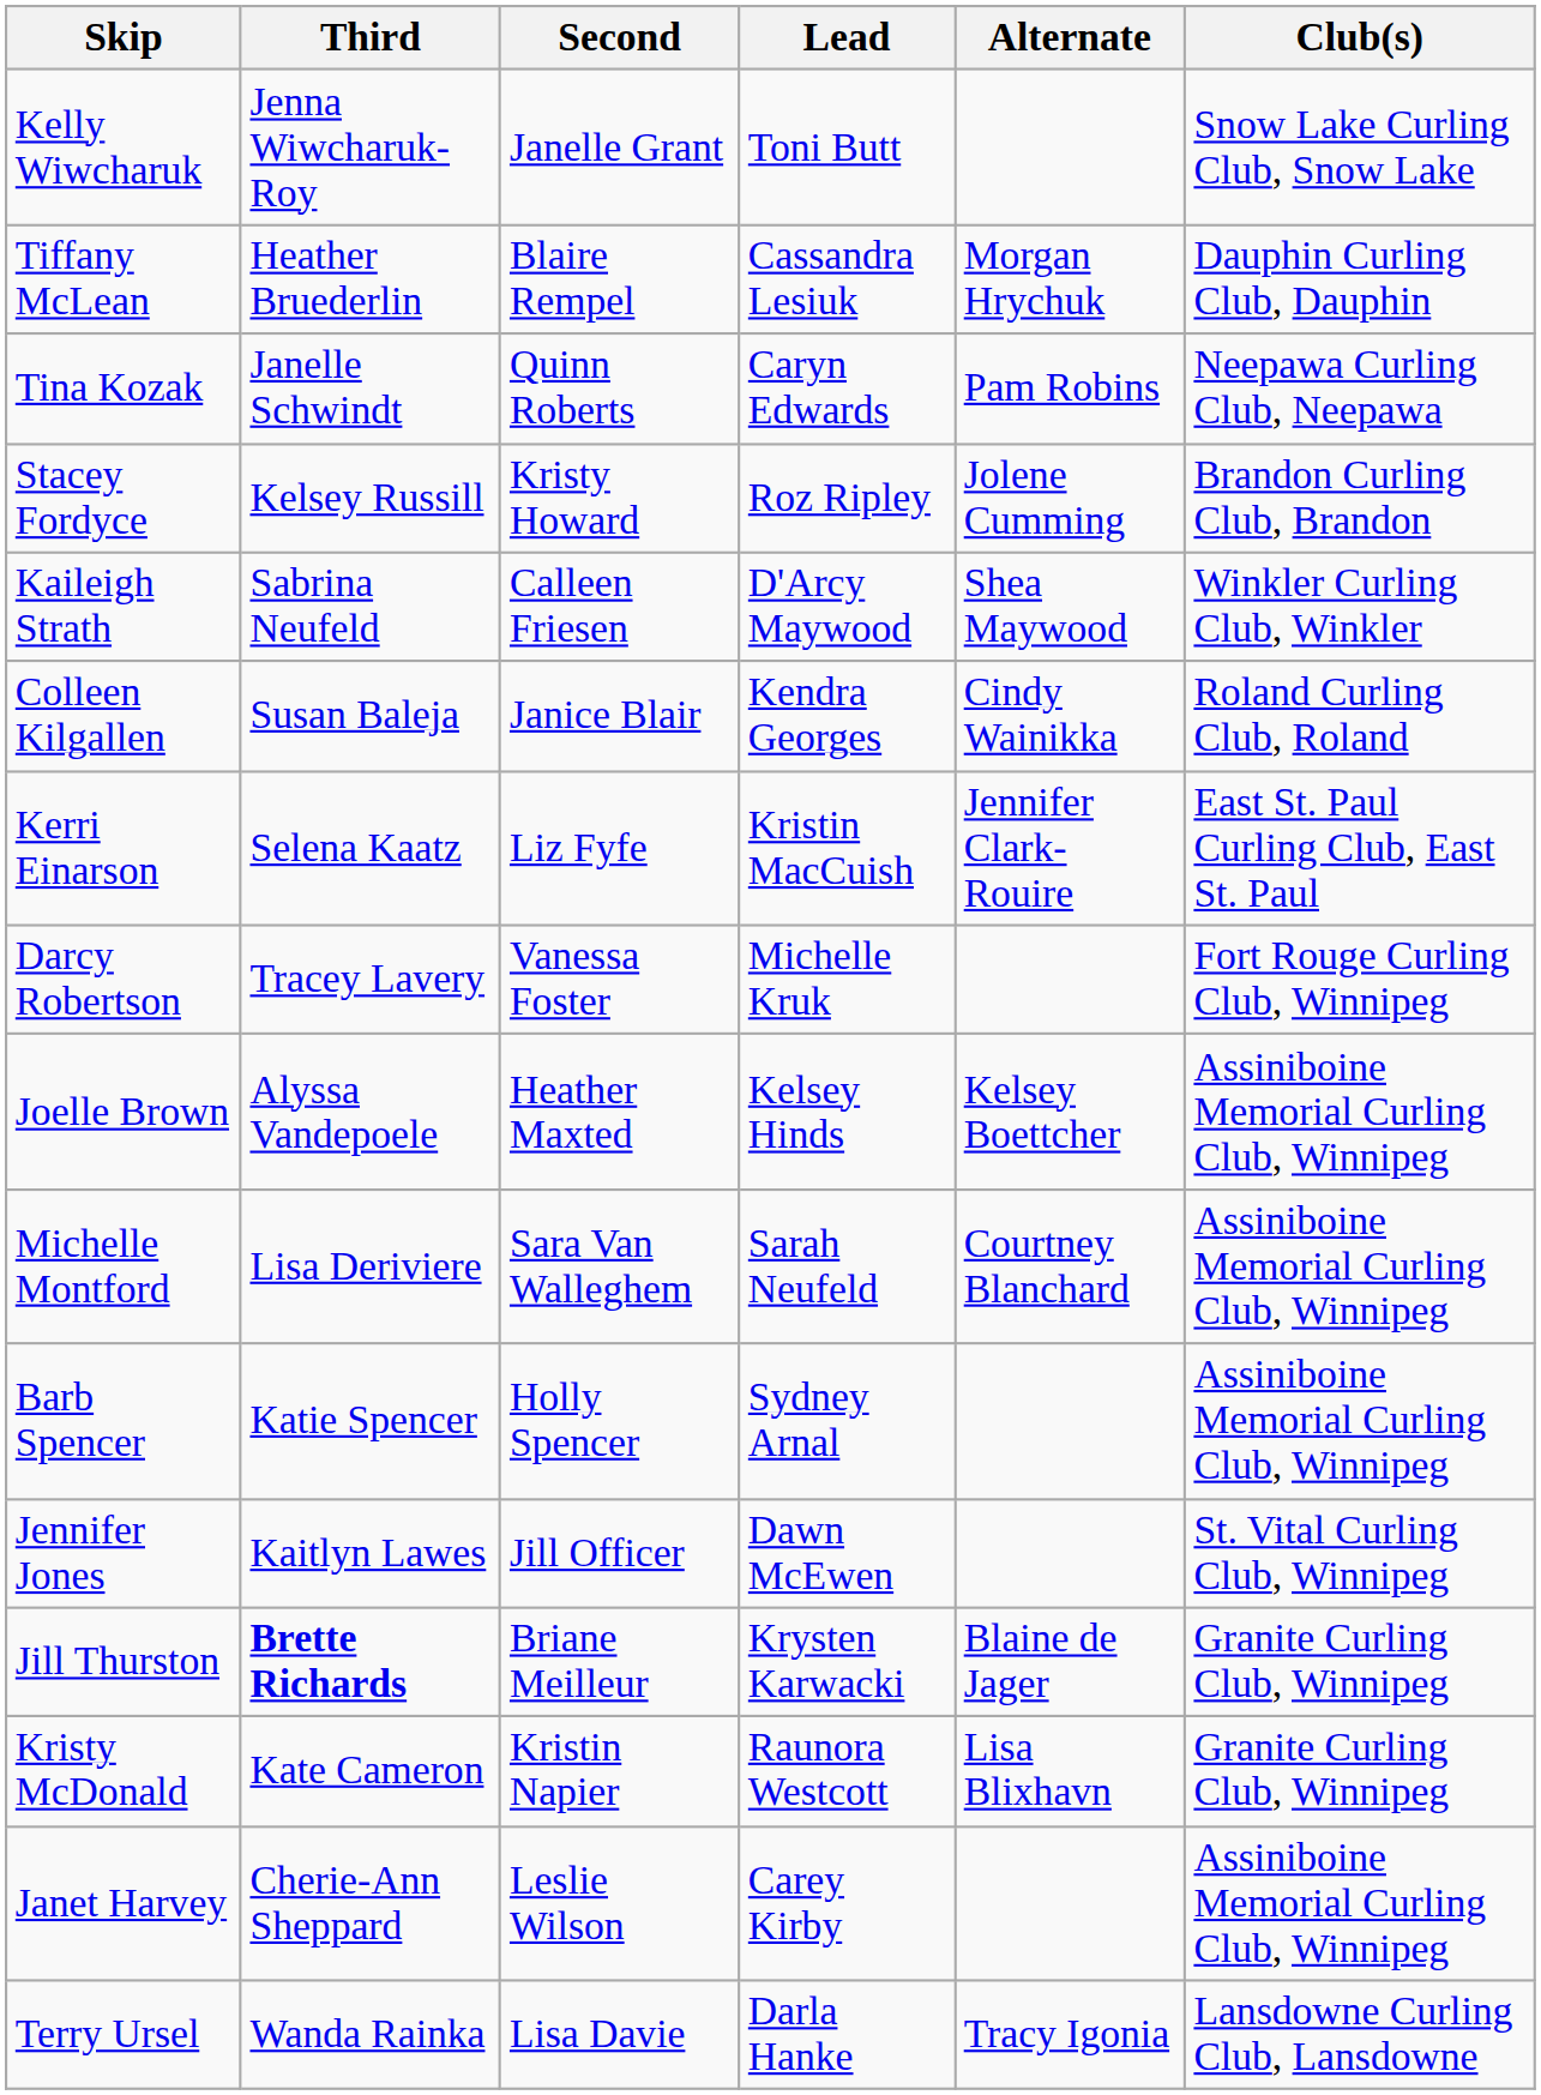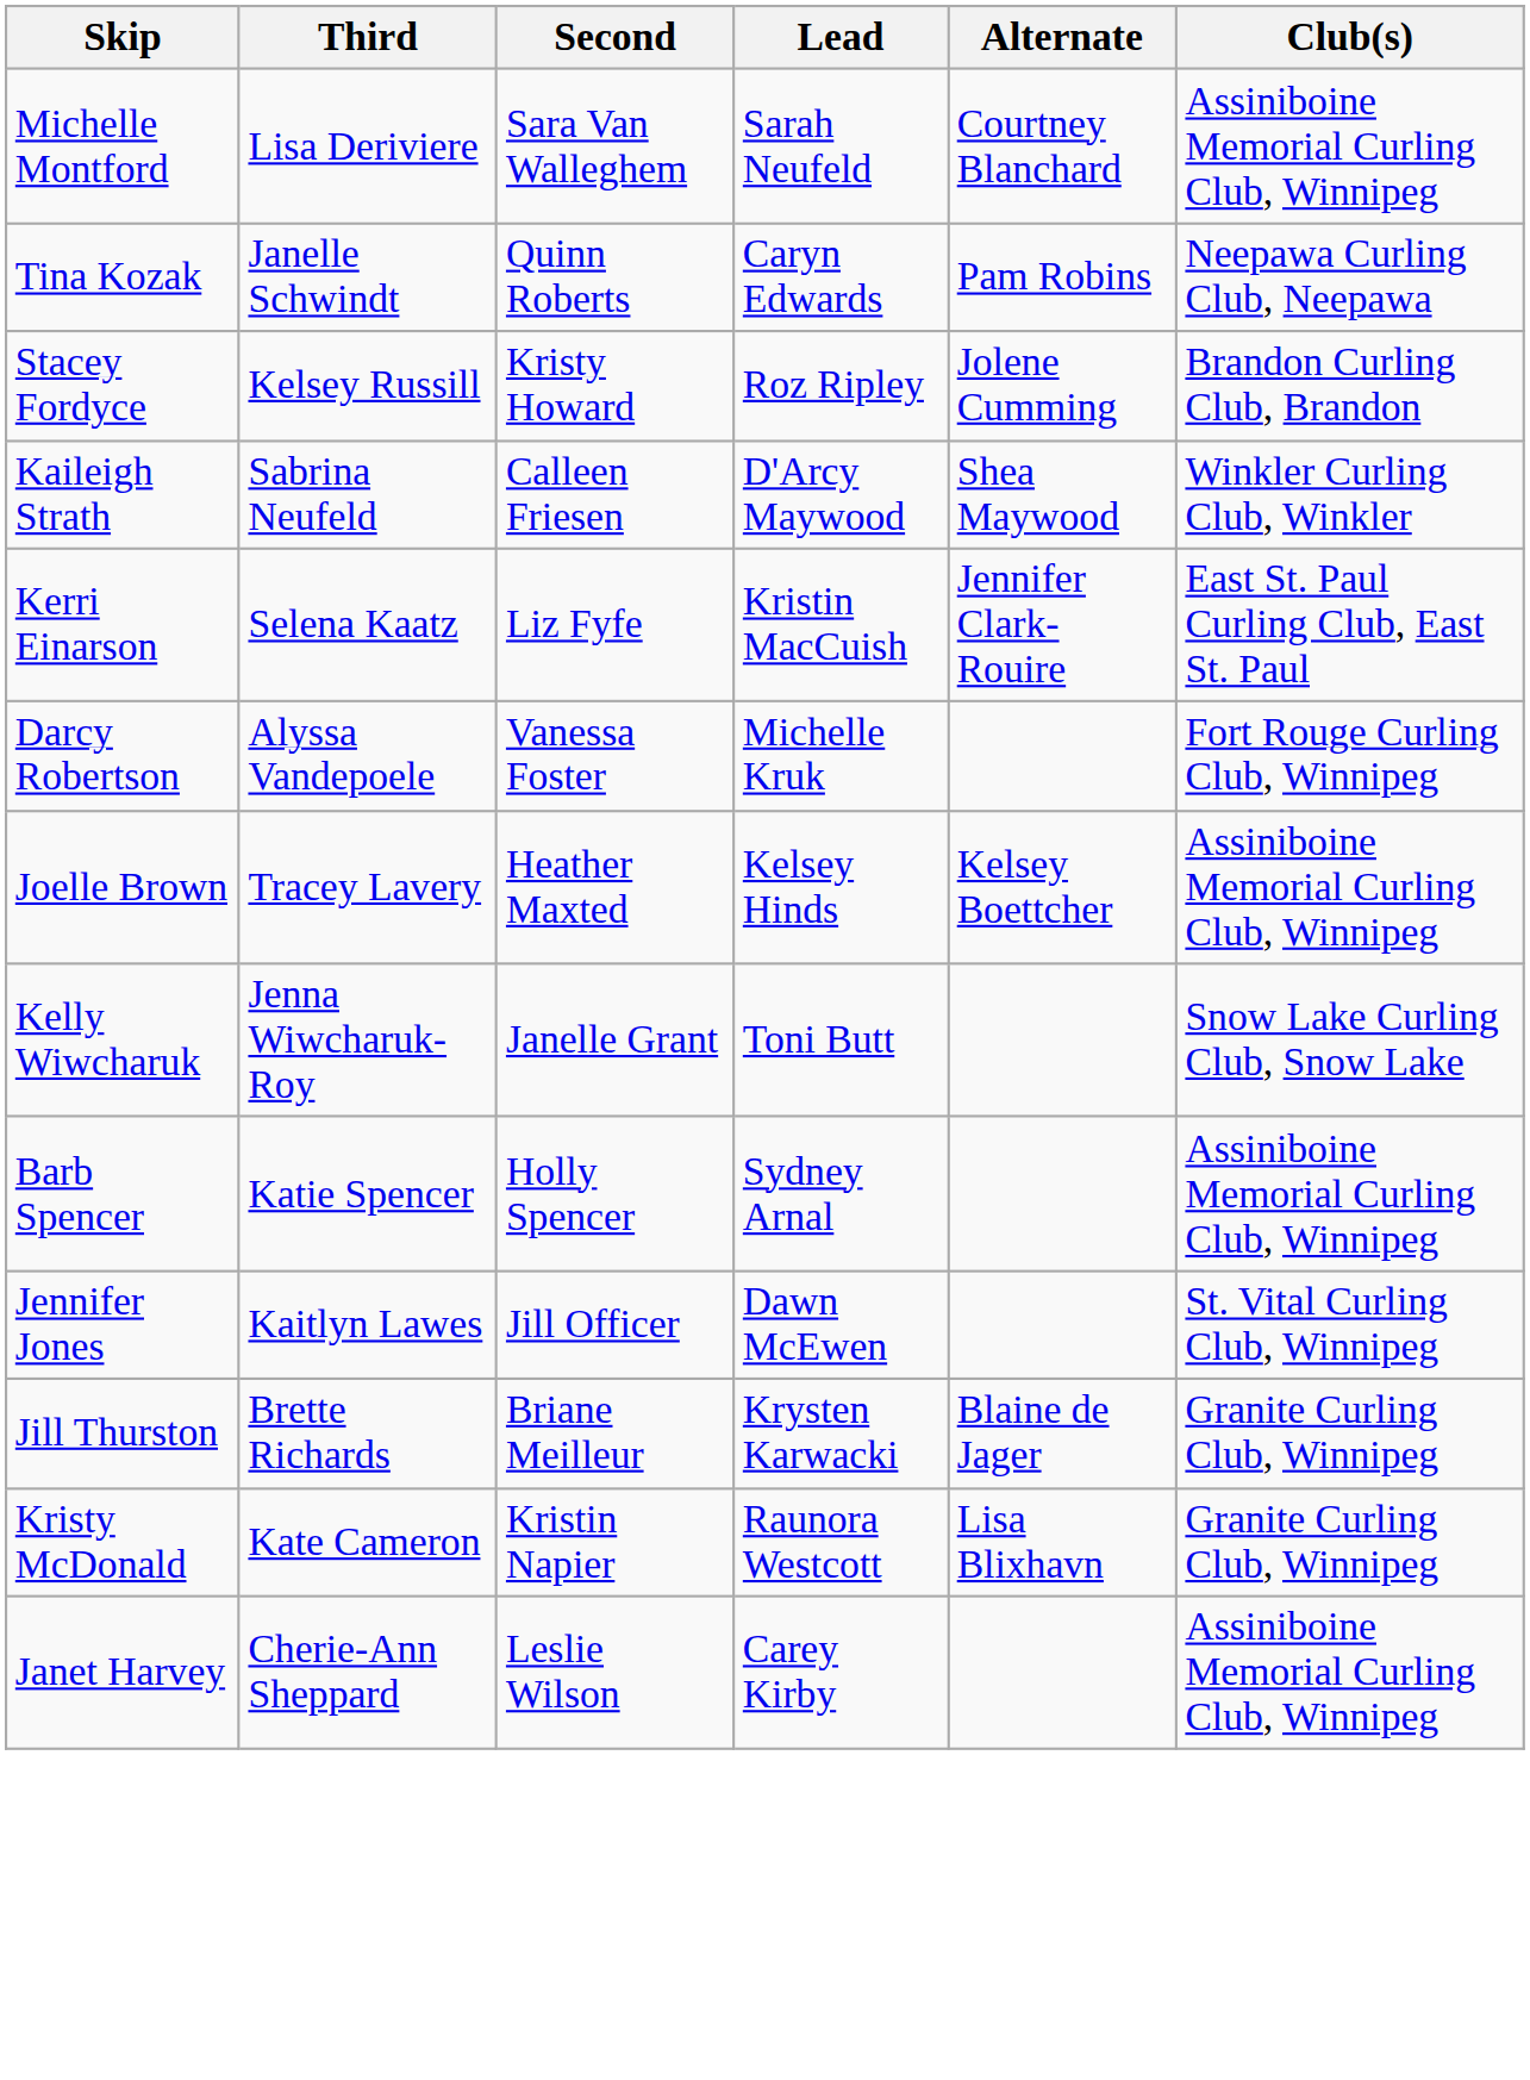 <table class="wikitable">
 <tr>
 <th>Skip</th>
 <th>Third</th>
 <th>Second</th>
 <th>Lead</th>
 <th>Alternate</th>
 <th>Club(s)</th>
 </tr>
 <tr>
-<td><a href='#'>Kelly Wiwcharuk</a></td>
-<td><a href='#'>Jenna Wiwcharuk-Roy</a></td>
-<td><a href='#'>Janelle Grant</a></td>
-<td><a href='#'>Toni Butt</a></td>
-<td></td>
-<td><a href='#'>Snow Lake Curling Club</a>, <a href='#'>Snow Lake</a></td>
-</tr>
-<tr>
-<td><a href='#'>Tiffany McLean</a></td>
-<td><a href='#'>Heather Bruederlin</a></td>
-<td><a href='#'>Blaire Rempel</a></td>
-<td><a href='#'>Cassandra Lesiuk</a></td>
-<td><a href='#'>Morgan Hrychuk</a></td>
-<td><a href='#'>Dauphin Curling Club</a>, <a href='#'>Dauphin</a></td>
+<td><a href='#'>Michelle Montford</a></td>
+<td><a href='#'>Lisa Deriviere</a></td>
+<td><a href='#'>Sara Van Walleghem</a></td>
+<td><a href='#'>Sarah Neufeld</a></td>
+<td><a href='#'>Courtney Blanchard</a></td>
+<td><a href='#'>Assiniboine Memorial Curling Club</a>, <a href='#'>Winnipeg</a></td>
 </tr>
 <tr>
 <td><a href='#'>Tina Kozak</a></td>
 <td><a href='#'>Janelle Schwindt</a></td>
 <td><a href='#'>Quinn Roberts</a></td>
 <td><a href='#'>Caryn Edwards</a></td>
 <td><a href='#'>Pam Robins</a></td>
 <td><a href='#'>Neepawa Curling Club</a>, <a href='#'>Neepawa</a></td>
 </tr>
 <tr>
 <td><a href='#'>Stacey Fordyce</a></td>
 <td><a href='#'>Kelsey Russill</a></td>
 <td><a href='#'>Kristy Howard</a></td>
 <td><a href='#'>Roz Ripley</a></td>
 <td><a href='#'>Jolene Cumming</a></td>
 <td><a href='#'>Brandon Curling Club</a>, <a href='#'>Brandon</a></td>
 </tr>
 <tr>
 <td><a href='#'>Kaileigh Strath</a></td>
 <td><a href='#'>Sabrina Neufeld</a></td>
 <td><a href='#'>Calleen Friesen</a></td>
 <td><a href='#'>D'Arcy Maywood</a></td>
 <td><a href='#'>Shea Maywood</a></td>
 <td><a href='#'>Winkler Curling Club</a>, <a href='#'>Winkler</a></td>
 </tr>
 <tr>
-<td><a href='#'>Colleen Kilgallen</a></td>
-<td><a href='#'>Susan Baleja</a></td>
-<td><a href='#'>Janice Blair</a></td>
-<td><a href='#'>Kendra Georges</a></td>
-<td><a href='#'>Cindy Wainikka</a></td>
-<td><a href='#'>Roland Curling Club</a>, <a href='#'>Roland</a></td>
-</tr>
-<tr>
 <td><a href='#'>Kerri Einarson</a></td>
 <td><a href='#'>Selena Kaatz</a></td>
 <td><a href='#'>Liz Fyfe</a></td>
 <td><a href='#'>Kristin MacCuish</a></td>
 <td><a href='#'>Jennifer Clark-Rouire</a></td>
 <td><a href='#'>East St. Paul Curling Club</a>, <a href='#'>East St. Paul</a></td>
 </tr>
 <tr>
 <td><a href='#'>Darcy Robertson</a></td>
-<td><a href='#'>Tracey Lavery</a></td>
+<td><a href='#'>Alyssa Vandepoele</a></td>
 <td><a href='#'>Vanessa Foster</a></td>
 <td><a href='#'>Michelle Kruk</a></td>
 <td></td>
 <td><a href='#'>Fort Rouge Curling Club</a>, <a href='#'>Winnipeg</a></td>
 </tr>
 <tr>
 <td><a href='#'>Joelle Brown</a></td>
-<td><a href='#'>Alyssa Vandepoele</a></td>
+<td><a href='#'>Tracey Lavery</a></td>
 <td><a href='#'>Heather Maxted</a></td>
 <td><a href='#'>Kelsey Hinds</a></td>
 <td><a href='#'>Kelsey Boettcher</a></td>
 <td><a href='#'>Assiniboine Memorial Curling Club</a>, <a href='#'>Winnipeg</a></td>
 </tr>
 <tr>
-<td><a href='#'>Michelle Montford</a></td>
-<td><a href='#'>Lisa Deriviere</a></td>
-<td><a href='#'>Sara Van Walleghem</a></td>
-<td><a href='#'>Sarah Neufeld</a></td>
-<td><a href='#'>Courtney Blanchard</a></td>
-<td><a href='#'>Assiniboine Memorial Curling Club</a>, <a href='#'>Winnipeg</a></td>
+<td><a href='#'>Kelly Wiwcharuk</a></td>
+<td><a href='#'>Jenna Wiwcharuk-Roy</a></td>
+<td><a href='#'>Janelle Grant</a></td>
+<td><a href='#'>Toni Butt</a></td>
+<td></td>
+<td><a href='#'>Snow Lake Curling Club</a>, <a href='#'>Snow Lake</a></td>
 </tr>
 <tr>
 <td><a href='#'>Barb Spencer</a></td>
 <td><a href='#'>Katie Spencer</a></td>
 <td><a href='#'>Holly Spencer</a></td>
 <td><a href='#'>Sydney Arnal</a></td>
 <td></td>
 <td><a href='#'>Assiniboine Memorial Curling Club</a>, <a href='#'>Winnipeg</a></td>
 </tr>
 <tr>
 <td><a href='#'>Jennifer Jones</a></td>
 <td><a href='#'>Kaitlyn Lawes</a></td>
 <td><a href='#'>Jill Officer</a></td>
 <td><a href='#'>Dawn McEwen</a></td>
 <td></td>
 <td><a href='#'>St. Vital Curling Club</a>, <a href='#'>Winnipeg</a></td>
 </tr>
 <tr>
 <td><a href='#'>Jill Thurston</a></td>
-<td><strong><a href='#'>Brette Richards</a></strong></td>
+<td><a href='#'>Brette Richards</a></td>
 <td><a href='#'>Briane Meilleur</a></td>
 <td><a href='#'>Krysten Karwacki</a></td>
 <td><a href='#'>Blaine de Jager</a></td>
 <td><a href='#'>Granite Curling Club</a>, <a href='#'>Winnipeg</a></td>
 </tr>
 <tr>
 <td><a href='#'>Kristy McDonald</a></td>
 <td><a href='#'>Kate Cameron</a></td>
 <td><a href='#'>Kristin Napier</a></td>
 <td><a href='#'>Raunora Westcott</a></td>
 <td><a href='#'>Lisa Blixhavn</a></td>
 <td><a href='#'>Granite Curling Club</a>, <a href='#'>Winnipeg</a></td>
 </tr>
 <tr>
 <td><a href='#'>Janet Harvey</a></td>
 <td><a href='#'>Cherie-Ann Sheppard</a></td>
 <td><a href='#'>Leslie Wilson</a></td>
 <td><a href='#'>Carey Kirby</a></td>
 <td></td>
 <td><a href='#'>Assiniboine Memorial Curling Club</a>, <a href='#'>Winnipeg</a></td>
 </tr>
-<tr>
-<td><a href='#'>Terry Ursel</a></td>
-<td><a href='#'>Wanda Rainka</a></td>
-<td><a href='#'>Lisa Davie</a></td>
-<td><a href='#'>Darla Hanke</a></td>
-<td><a href='#'>Tracy Igonia</a></td>
-<td><a href='#'>Lansdowne Curling Club</a>, <a href='#'>Lansdowne</a></td>
-</tr>
 </table>
